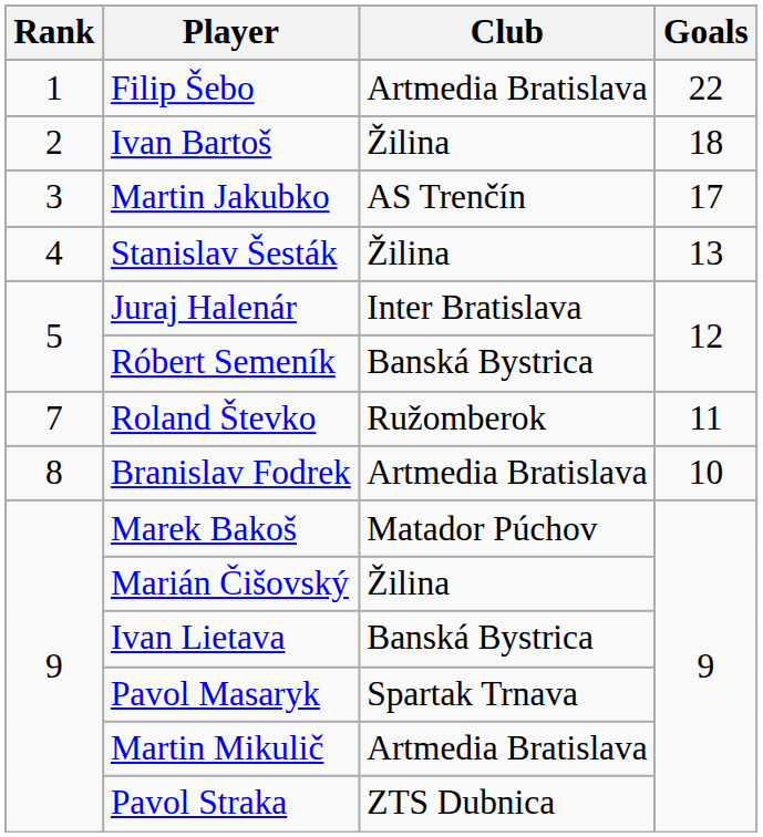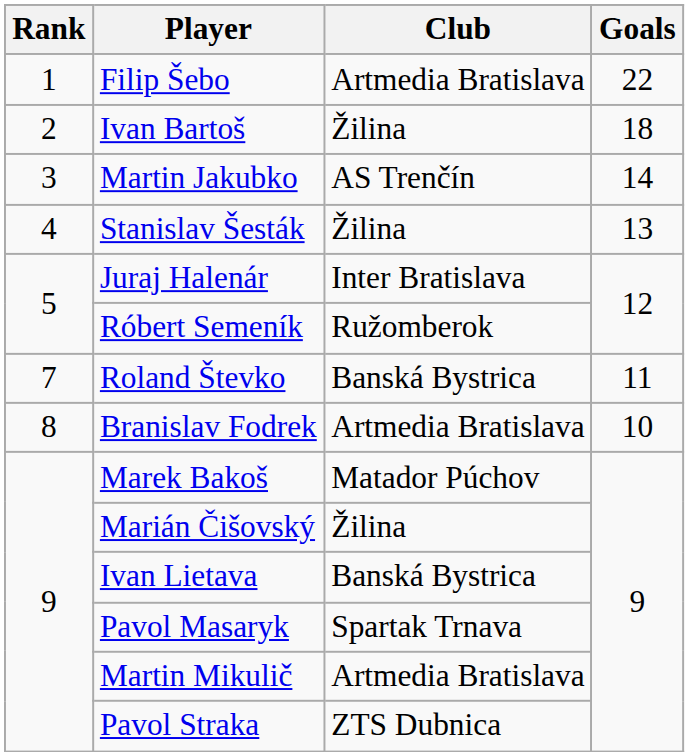 <table class="wikitable" style="text-align:center">
 <tr>
 <th>Rank</th>
 <th>Player</th>
 <th>Club</th>
 <th>Goals</th>
 </tr>
 <tr>
 <td>1</td>
 <td align="left"> <a href='#'>Filip Šebo</a></td>
 <td align="left">Artmedia Bratislava</td>
 <td>22</td>
 </tr>
 <tr>
 <td>2</td>
 <td align="left"> <a href='#'>Ivan Bartoš</a></td>
 <td align="left">Žilina</td>
 <td>18</td>
 </tr>
 <tr>
 <td>3</td>
 <td align="left"> <a href='#'>Martin Jakubko</a></td>
 <td align="left">AS Trenčín</td>
-<td>17</td>
+<td>14</td>
 </tr>
 <tr>
 <td>4</td>
 <td align="left"> <a href='#'>Stanislav Šesták</a></td>
 <td align="left">Žilina</td>
 <td>13</td>
 </tr>
 <tr>
 <td rowspan=2>5</td>
 <td align="left"> <a href='#'>Juraj Halenár</a></td>
 <td align="left">Inter Bratislava</td>
 <td rowspan=2>12</td>
 </tr>
 <tr>
 <td align="left"> <a href='#'>Róbert Semeník</a></td>
-<td align="left">Banská Bystrica</td>
+<td align="left">Ružomberok</td>
 </tr>
 <tr>
 <td>7</td>
 <td align="left"> <a href='#'>Roland Števko</a></td>
-<td align="left">Ružomberok</td>
+<td align="left">Banská Bystrica</td>
 <td>11</td>
 </tr>
 <tr>
 <td>8</td>
 <td align="left"> <a href='#'>Branislav Fodrek</a></td>
 <td align="left">Artmedia Bratislava</td>
 <td>10</td>
 </tr>
 <tr>
 <td rowspan=6>9</td>
 <td align="left"> <a href='#'>Marek Bakoš</a></td>
 <td align="left">Matador Púchov</td>
 <td rowspan=6>9</td>
 </tr>
 <tr>
 <td align="left"> <a href='#'>Marián Čišovský</a></td>
 <td align="left">Žilina</td>
 </tr>
 <tr>
 <td align="left"> <a href='#'>Ivan Lietava</a></td>
 <td align="left">Banská Bystrica</td>
 </tr>
 <tr>
 <td align="left"> <a href='#'>Pavol Masaryk</a></td>
 <td align="left">Spartak Trnava</td>
 </tr>
 <tr>
 <td align="left"> <a href='#'>Martin Mikulič</a></td>
 <td align="left">Artmedia Bratislava</td>
 </tr>
 <tr>
 <td align="left"> <a href='#'>Pavol Straka</a></td>
 <td align="left">ZTS Dubnica</td>
 </tr>
 <tr>
 </tr>
 </table>
